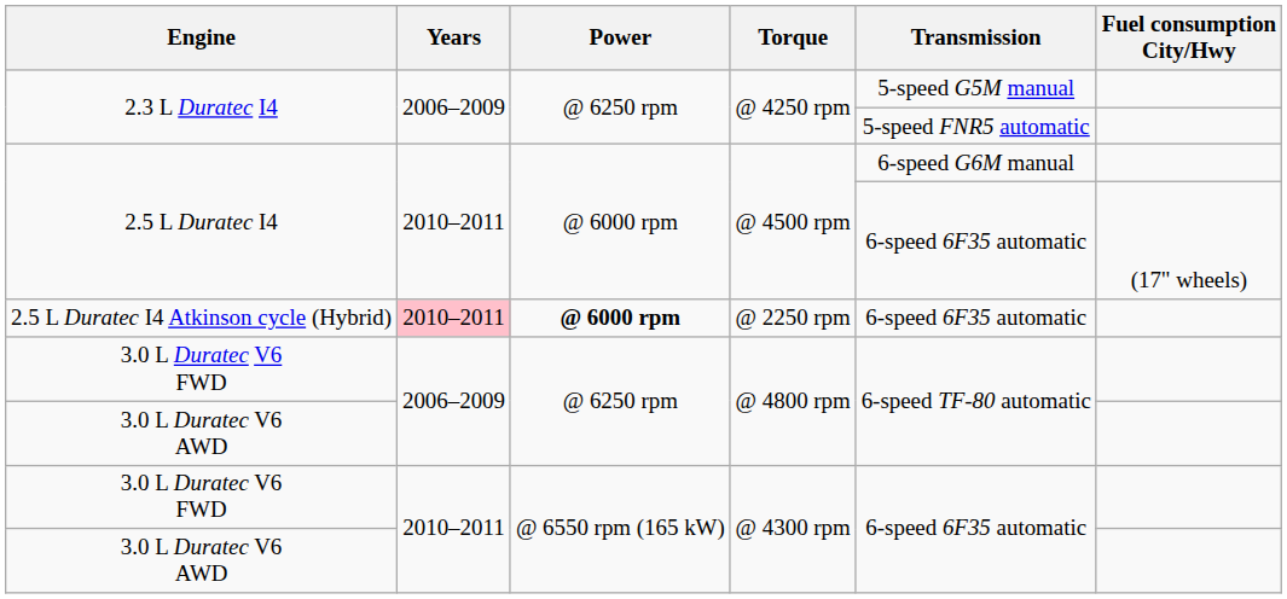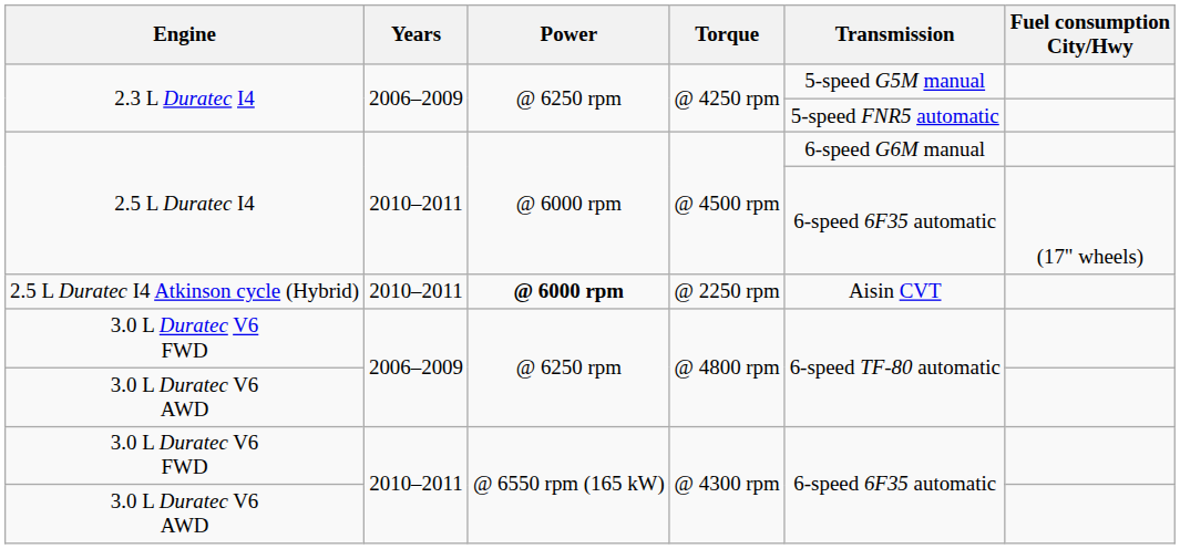 <table class="wikitable" style="text-align:center; font-size:91%;">
 <tr>
 <th>Engine</th>
 <th>Years</th>
 <th>Power</th>
 <th>Torque</th>
 <th>Transmission</th>
 <th>Fuel consumption<br>City/Hwy</th>
 </tr>
 <tr>
 <td rowspan="2">2.3 L  <em><a href='#'>Duratec</a></em> <a href='#'>I4</a></td>
 <td rowspan="2">2006–2009</td>
 <td rowspan="2"> @ 6250 rpm</td>
 <td rowspan="2"> @ 4250 rpm</td>
 <td>5-speed <em>G5M</em> <a href='#'>manual</a></td>
 <td><br></td>
 </tr>
 <tr>
 <td>5-speed <em>FNR5</em> <a href='#'>automatic</a></td>
 <td><br></td>
 </tr>
 <tr>
 <td rowspan="2">2.5 L  <em>Duratec</em> I4</td>
 <td rowspan="2">2010–2011</td>
 <td rowspan="2"> @ 6000 rpm</td>
 <td rowspan="2"> @ 4500 rpm</td>
 <td>6-speed <em>G6M</em> manual</td>
 <td><br></td>
 </tr>
 <tr>
 <td>6-speed <em>6F35</em> automatic</td>
 <td><br><br> <br> (17" wheels)</td>
 </tr>
 <tr>
 <td>2.5 L  <em>Duratec</em> I4 <a href='#'>Atkinson cycle</a> (Hybrid)</td>
-<td style="background: pink;">2010–2011</td>
+<td>2010–2011</td>
 <td><strong> @ 6000 rpm</strong></td>
 <td> @ 2250 rpm</td>
-<td>6-speed <em>6F35</em> automatic</td>
+<td>Aisin <a href='#'>CVT</a></td>
 <td><br></td>
 </tr>
 <tr>
 <td>3.0 L  <em><a href='#'>Duratec</a></em> <a href='#'>V6</a><br>FWD</td>
 <td rowspan="2">2006–2009</td>
 <td rowspan="2"> @ 6250 rpm</td>
 <td rowspan="2"> @ 4800 rpm</td>
 <td rowspan="2">6-speed <em>TF-80</em> automatic</td>
 <td><br></td>
 </tr>
 <tr>
 <td>3.0 L  <em>Duratec</em> V6<br>AWD</td>
 <td><br></td>
 </tr>
 <tr>
 <td>3.0 L  <em>Duratec</em> V6<br>FWD</td>
 <td rowspan="2">2010–2011</td>
 <td rowspan="2"> @ 6550 rpm (165 kW)</td>
 <td rowspan="2"> @ 4300 rpm</td>
 <td rowspan="2">6-speed <em>6F35</em> automatic</td>
 <td><br></td>
 </tr>
 <tr>
 <td>3.0 L  <em>Duratec</em> V6<br>AWD</td>
 <td><br></td>
 </tr>
 </table>
